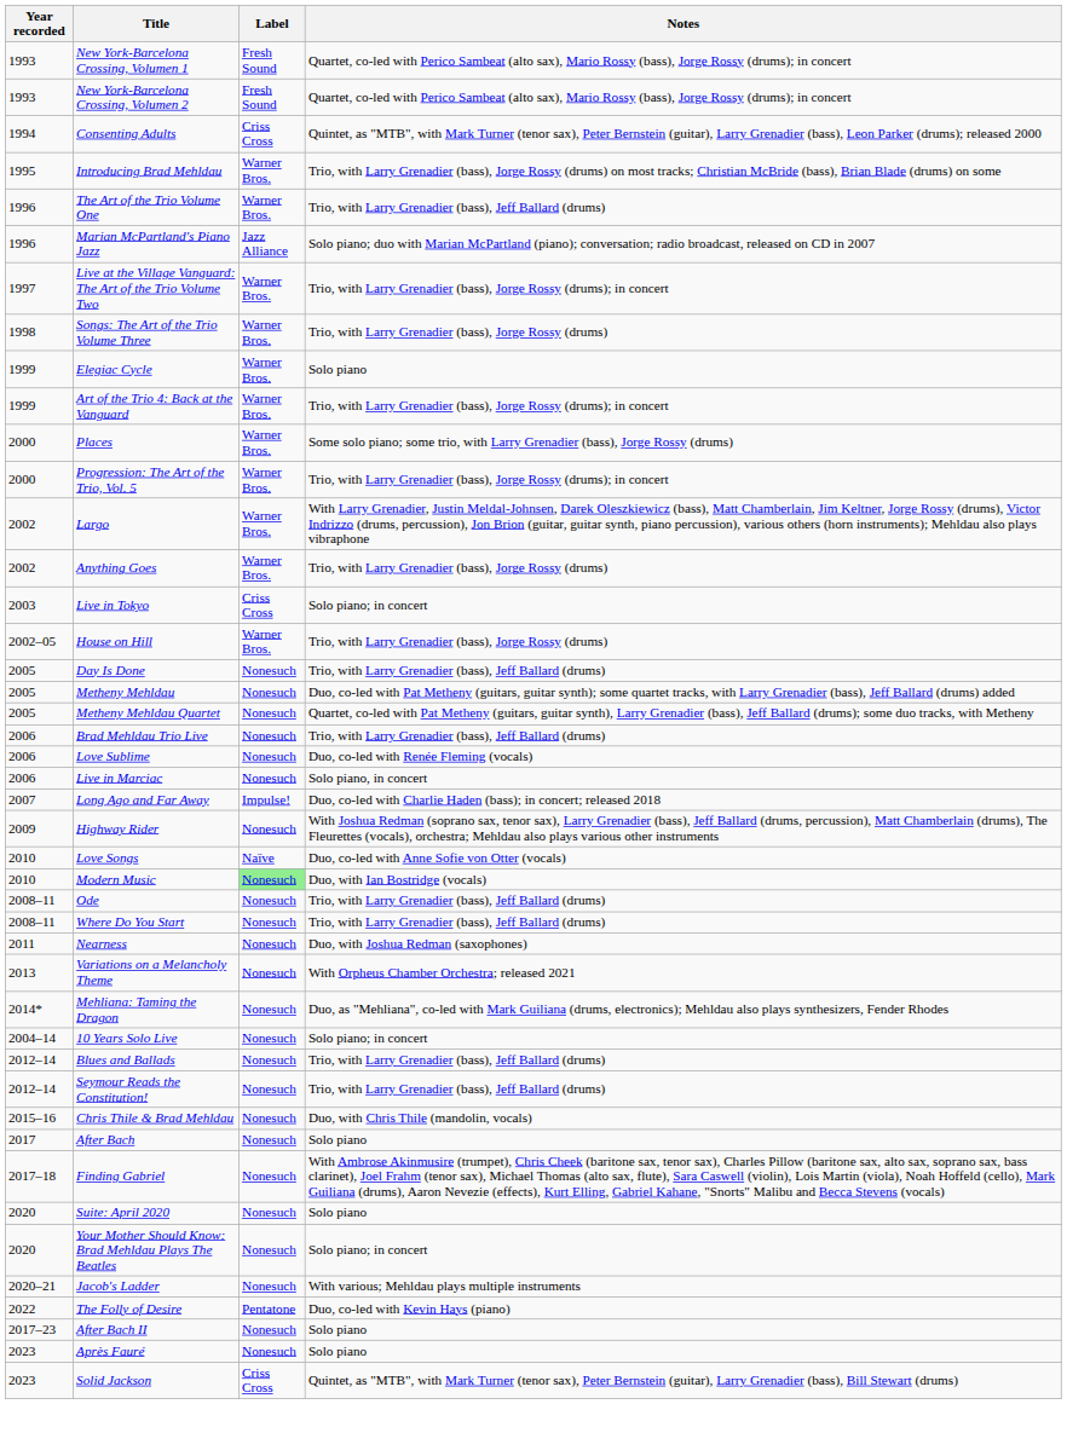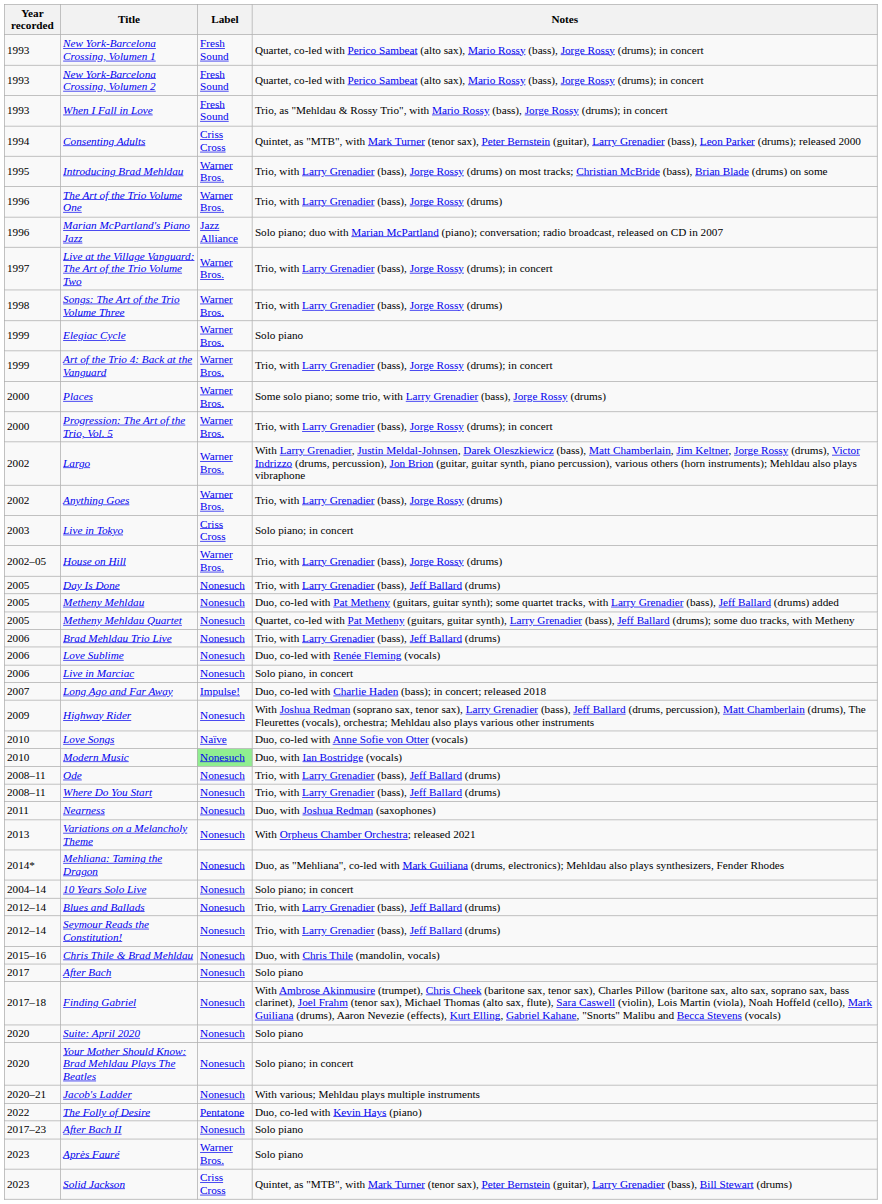 <table class="wikitable sortable">
 <tr>
 <th style="text-align:center;">Year recorded</th>
 <th>Title</th>
 <th>Label</th>
 <th>Notes</th>
 </tr>
 <tr>
 <td>1993</td>
 <td><em><a href='#'>New York-Barcelona Crossing, Volumen 1</a></em></td>
 <td><a href='#'>Fresh Sound</a></td>
 <td>Quartet, co-led with <a href='#'>Perico Sambeat</a> (alto sax), <a href='#'>Mario Rossy</a> (bass), <a href='#'>Jorge Rossy</a> (drums); in concert</td>
 </tr>
 <tr>
 <td>1993</td>
 <td><em><a href='#'>New York-Barcelona Crossing, Volumen 2</a></em></td>
 <td><a href='#'>Fresh Sound</a></td>
 <td>Quartet, co-led with <a href='#'>Perico Sambeat</a> (alto sax), <a href='#'>Mario Rossy</a> (bass), <a href='#'>Jorge Rossy</a> (drums); in concert</td>
 </tr>
 <tr>
+<td>1993</td>
+<td><em><a href='#'>When I Fall in Love</a></em></td>
+<td><a href='#'>Fresh Sound</a></td>
+<td>Trio, as "Mehldau & Rossy Trio", with <a href='#'>Mario Rossy</a> (bass), <a href='#'>Jorge Rossy</a> (drums); in concert</td>
+</tr>
+<tr>
 <td>1994</td>
 <td><em><a href='#'>Consenting Adults</a></em></td>
 <td><a href='#'>Criss Cross</a></td>
 <td>Quintet, as "MTB", with <a href='#'>Mark Turner</a> (tenor sax), <a href='#'>Peter Bernstein</a> (guitar), <a href='#'>Larry Grenadier</a> (bass), <a href='#'>Leon Parker</a> (drums); released 2000</td>
 </tr>
 <tr>
 <td>1995</td>
 <td><em><a href='#'>Introducing Brad Mehldau</a></em></td>
 <td><a href='#'>Warner Bros.</a></td>
 <td>Trio, with <a href='#'>Larry Grenadier</a> (bass), <a href='#'>Jorge Rossy</a> (drums) on most tracks; <a href='#'>Christian McBride</a> (bass), <a href='#'>Brian Blade</a> (drums) on some</td>
 </tr>
 <tr>
 <td>1996</td>
 <td><em><a href='#'>The Art of the Trio Volume One</a></em></td>
 <td><a href='#'>Warner Bros.</a></td>
-<td>Trio, with <a href='#'>Larry Grenadier</a> (bass), <a href='#'>Jeff Ballard</a> (drums)</td>
+<td>Trio, with <a href='#'>Larry Grenadier</a> (bass), <a href='#'>Jorge Rossy</a> (drums)</td>
 </tr>
 <tr>
 <td>1996</td>
 <td><em><a href='#'>Marian McPartland's Piano Jazz</a></em></td>
 <td><a href='#'>Jazz Alliance</a></td>
 <td>Solo piano; duo with <a href='#'>Marian McPartland</a> (piano); conversation; radio broadcast, released on CD in 2007</td>
 </tr>
 <tr>
 <td>1997</td>
 <td><em><a href='#'>Live at the Village Vanguard: The Art of the Trio Volume Two</a></em></td>
 <td><a href='#'>Warner Bros.</a></td>
 <td>Trio, with <a href='#'>Larry Grenadier</a> (bass), <a href='#'>Jorge Rossy</a> (drums); in concert</td>
 </tr>
 <tr>
 <td>1998</td>
 <td><em><a href='#'>Songs: The Art of the Trio Volume Three</a></em></td>
 <td><a href='#'>Warner Bros.</a></td>
 <td>Trio, with <a href='#'>Larry Grenadier</a> (bass), <a href='#'>Jorge Rossy</a> (drums)</td>
 </tr>
 <tr>
 <td>1999</td>
 <td><em><a href='#'>Elegiac Cycle</a></em></td>
 <td><a href='#'>Warner Bros.</a></td>
 <td>Solo piano</td>
 </tr>
 <tr>
 <td>1999</td>
 <td><em><a href='#'>Art of the Trio 4: Back at the Vanguard</a></em></td>
 <td><a href='#'>Warner Bros.</a></td>
 <td>Trio, with <a href='#'>Larry Grenadier</a> (bass), <a href='#'>Jorge Rossy</a> (drums); in concert</td>
 </tr>
 <tr>
 <td>2000</td>
 <td><em><a href='#'>Places</a></em></td>
 <td><a href='#'>Warner Bros.</a></td>
 <td>Some solo piano; some trio, with <a href='#'>Larry Grenadier</a> (bass), <a href='#'>Jorge Rossy</a> (drums)</td>
 </tr>
 <tr>
 <td>2000</td>
 <td><em><a href='#'>Progression: The Art of the Trio, Vol. 5</a></em></td>
 <td><a href='#'>Warner Bros.</a></td>
 <td>Trio, with <a href='#'>Larry Grenadier</a> (bass), <a href='#'>Jorge Rossy</a> (drums); in concert</td>
 </tr>
 <tr>
 <td>2002</td>
 <td><em><a href='#'>Largo</a></em></td>
 <td><a href='#'>Warner Bros.</a></td>
 <td>With <a href='#'>Larry Grenadier</a>, <a href='#'>Justin Meldal-Johnsen</a>, <a href='#'>Darek Oleszkiewicz</a> (bass), <a href='#'>Matt Chamberlain</a>, <a href='#'>Jim Keltner</a>, <a href='#'>Jorge Rossy</a> (drums), <a href='#'>Victor Indrizzo</a> (drums, percussion), <a href='#'>Jon Brion</a> (guitar, guitar synth, piano percussion), various others (horn instruments); Mehldau also plays vibraphone</td>
 </tr>
 <tr>
 <td>2002</td>
 <td><em><a href='#'>Anything Goes</a></em></td>
 <td><a href='#'>Warner Bros.</a></td>
 <td>Trio, with <a href='#'>Larry Grenadier</a> (bass), <a href='#'>Jorge Rossy</a> (drums)</td>
 </tr>
 <tr>
 <td>2003</td>
 <td><em><a href='#'>Live in Tokyo</a></em></td>
 <td><a href='#'>Criss Cross</a></td>
 <td>Solo piano; in concert</td>
 </tr>
 <tr>
 <td>2002–05</td>
 <td><em><a href='#'>House on Hill</a></em></td>
 <td><a href='#'>Warner Bros.</a></td>
 <td>Trio, with <a href='#'>Larry Grenadier</a> (bass), <a href='#'>Jorge Rossy</a> (drums)</td>
 </tr>
 <tr>
 <td>2005</td>
 <td><em><a href='#'>Day Is Done</a></em></td>
 <td><a href='#'>Nonesuch</a></td>
 <td>Trio, with <a href='#'>Larry Grenadier</a> (bass), <a href='#'>Jeff Ballard</a> (drums)</td>
 </tr>
 <tr>
 <td>2005</td>
 <td><em><a href='#'>Metheny Mehldau</a></em></td>
 <td><a href='#'>Nonesuch</a></td>
 <td>Duo, co-led with <a href='#'>Pat Metheny</a> (guitars, guitar synth); some quartet tracks, with <a href='#'>Larry Grenadier</a> (bass), <a href='#'>Jeff Ballard</a> (drums) added</td>
 </tr>
 <tr>
 <td>2005</td>
 <td><em><a href='#'>Metheny Mehldau Quartet</a></em></td>
 <td><a href='#'>Nonesuch</a></td>
 <td>Quartet, co-led with <a href='#'>Pat Metheny</a> (guitars, guitar synth), <a href='#'>Larry Grenadier</a> (bass), <a href='#'>Jeff Ballard</a> (drums); some duo tracks, with Metheny</td>
 </tr>
 <tr>
 <td>2006</td>
 <td><em><a href='#'>Brad Mehldau Trio Live</a></em></td>
 <td><a href='#'>Nonesuch</a></td>
 <td>Trio, with <a href='#'>Larry Grenadier</a> (bass), <a href='#'>Jeff Ballard</a> (drums)</td>
 </tr>
 <tr>
 <td>2006</td>
 <td><em><a href='#'>Love Sublime</a></em></td>
 <td><a href='#'>Nonesuch</a></td>
 <td>Duo, co-led with <a href='#'>Renée Fleming</a> (vocals)</td>
 </tr>
 <tr>
 <td>2006</td>
 <td><em><a href='#'>Live in Marciac</a></em></td>
 <td><a href='#'>Nonesuch</a></td>
 <td>Solo piano, in concert</td>
 </tr>
 <tr>
 <td>2007</td>
 <td><em><a href='#'>Long Ago and Far Away</a></em></td>
 <td><a href='#'>Impulse!</a></td>
 <td>Duo, co-led with <a href='#'>Charlie Haden</a> (bass); in concert; released 2018</td>
 </tr>
 <tr>
 <td>2009</td>
 <td><em><a href='#'>Highway Rider</a></em></td>
 <td><a href='#'>Nonesuch</a></td>
 <td>With <a href='#'>Joshua Redman</a> (soprano sax, tenor sax), <a href='#'>Larry Grenadier</a> (bass), <a href='#'>Jeff Ballard</a> (drums, percussion), <a href='#'>Matt Chamberlain</a> (drums), The Fleurettes (vocals), orchestra; Mehldau also plays various other instruments</td>
 </tr>
 <tr>
 <td>2010</td>
 <td><em><a href='#'>Love Songs</a></em></td>
 <td><a href='#'>Naïve</a></td>
 <td>Duo, co-led with <a href='#'>Anne Sofie von Otter</a> (vocals)</td>
 </tr>
 <tr>
 <td>2010</td>
 <td><em><a href='#'>Modern Music</a></em></td>
 <td style="background: lightgreen;"><a href='#'>Nonesuch</a></td>
 <td>Duo, with <a href='#'>Ian Bostridge</a> (vocals)</td>
 </tr>
 <tr>
 <td>2008–11</td>
 <td><em><a href='#'>Ode</a></em></td>
 <td><a href='#'>Nonesuch</a></td>
 <td>Trio, with <a href='#'>Larry Grenadier</a> (bass), <a href='#'>Jeff Ballard</a> (drums)</td>
 </tr>
 <tr>
 <td>2008–11</td>
 <td><em><a href='#'>Where Do You Start</a></em></td>
 <td><a href='#'>Nonesuch</a></td>
 <td>Trio, with <a href='#'>Larry Grenadier</a> (bass), <a href='#'>Jeff Ballard</a> (drums)</td>
 </tr>
 <tr>
 <td>2011</td>
 <td><em><a href='#'>Nearness</a></em></td>
 <td><a href='#'>Nonesuch</a></td>
 <td>Duo, with <a href='#'>Joshua Redman</a> (saxophones)</td>
 </tr>
 <tr>
 <td>2013</td>
 <td><em><a href='#'>Variations on a Melancholy Theme</a></em></td>
 <td><a href='#'>Nonesuch</a></td>
 <td>With <a href='#'>Orpheus Chamber Orchestra</a>; released 2021</td>
 </tr>
 <tr>
 <td>2014*</td>
 <td><em><a href='#'>Mehliana: Taming the Dragon</a></em></td>
 <td><a href='#'>Nonesuch</a></td>
 <td>Duo, as "Mehliana", co-led with <a href='#'>Mark Guiliana</a> (drums, electronics); Mehldau also plays synthesizers, Fender Rhodes</td>
 </tr>
 <tr>
 <td>2004–14</td>
 <td><em><a href='#'>10 Years Solo Live</a></em></td>
 <td><a href='#'>Nonesuch</a></td>
 <td>Solo piano; in concert</td>
 </tr>
 <tr>
 <td>2012–14</td>
 <td><em><a href='#'>Blues and Ballads</a></em></td>
 <td><a href='#'>Nonesuch</a></td>
 <td>Trio, with <a href='#'>Larry Grenadier</a> (bass), <a href='#'>Jeff Ballard</a> (drums)</td>
 </tr>
 <tr>
 <td>2012–14</td>
 <td><em><a href='#'>Seymour Reads the Constitution!</a></em></td>
 <td><a href='#'>Nonesuch</a></td>
 <td>Trio, with <a href='#'>Larry Grenadier</a> (bass), <a href='#'>Jeff Ballard</a> (drums)</td>
 </tr>
 <tr>
 <td>2015–16</td>
 <td><em><a href='#'>Chris Thile & Brad Mehldau</a></em></td>
 <td><a href='#'>Nonesuch</a></td>
 <td>Duo, with <a href='#'>Chris Thile</a> (mandolin, vocals)</td>
 </tr>
 <tr>
 <td>2017</td>
 <td><em><a href='#'>After Bach</a></em></td>
 <td><a href='#'>Nonesuch</a></td>
 <td>Solo piano</td>
 </tr>
 <tr>
 <td>2017–18</td>
 <td><em><a href='#'>Finding Gabriel</a></em></td>
 <td><a href='#'>Nonesuch</a></td>
 <td>With <a href='#'>Ambrose Akinmusire</a> (trumpet), <a href='#'>Chris Cheek</a> (baritone sax, tenor sax), Charles Pillow (baritone sax, alto sax, soprano sax, bass clarinet), <a href='#'>Joel Frahm</a> (tenor sax), Michael Thomas (alto sax, flute), <a href='#'>Sara Caswell</a> (violin), Lois Martin (viola), Noah Hoffeld (cello), <a href='#'>Mark Guiliana</a> (drums), Aaron Nevezie (effects), <a href='#'>Kurt Elling</a>, <a href='#'>Gabriel Kahane</a>, "Snorts" Malibu and <a href='#'>Becca Stevens</a> (vocals)</td>
 </tr>
 <tr>
 <td>2020</td>
 <td><em><a href='#'>Suite: April 2020</a></em></td>
 <td><a href='#'>Nonesuch</a></td>
 <td>Solo piano</td>
 </tr>
 <tr>
 <td>2020</td>
 <td><em><a href='#'>Your Mother Should Know: Brad Mehldau Plays The Beatles</a></em></td>
 <td><a href='#'>Nonesuch</a></td>
 <td>Solo piano; in concert</td>
 </tr>
 <tr>
 <td>2020–21</td>
 <td><em><a href='#'>Jacob's Ladder</a></em></td>
 <td><a href='#'>Nonesuch</a></td>
 <td>With various; Mehldau plays multiple instruments</td>
 </tr>
 <tr>
 <td>2022</td>
 <td><em><a href='#'>The Folly of Desire</a></em></td>
 <td><a href='#'>Pentatone</a></td>
 <td>Duo, co-led with <a href='#'>Kevin Hays</a> (piano)</td>
 </tr>
 <tr>
 <td>2017–23</td>
 <td><em><a href='#'>After Bach II</a></em></td>
 <td><a href='#'>Nonesuch</a></td>
 <td>Solo piano</td>
 </tr>
 <tr>
 <td>2023</td>
 <td><em><a href='#'>Après Fauré</a></em></td>
-<td><a href='#'>Nonesuch</a></td>
+<td><a href='#'>Warner Bros.</a></td>
 <td>Solo piano</td>
 </tr>
 <tr>
 <td>2023</td>
 <td><em><a href='#'>Solid Jackson</a></em></td>
 <td><a href='#'>Criss Cross</a></td>
 <td>Quintet, as "MTB", with <a href='#'>Mark Turner</a> (tenor sax), <a href='#'>Peter Bernstein</a> (guitar), <a href='#'>Larry Grenadier</a> (bass), <a href='#'>Bill Stewart</a> (drums)</td>
 </tr>
 </table>
